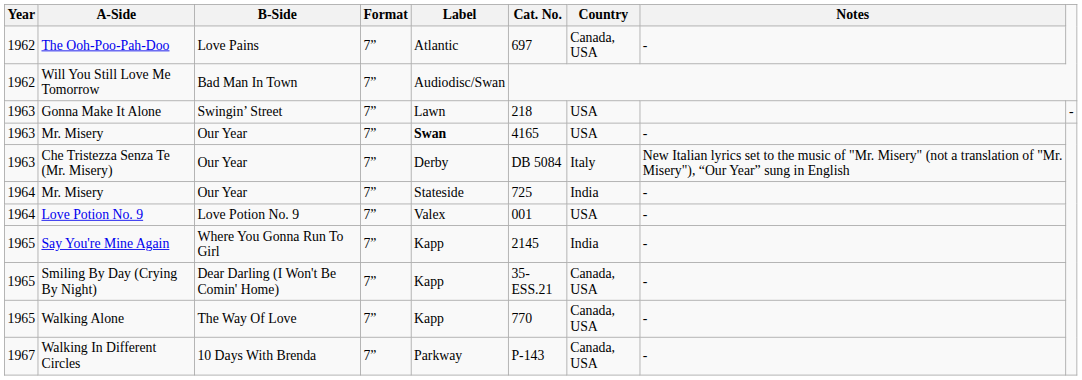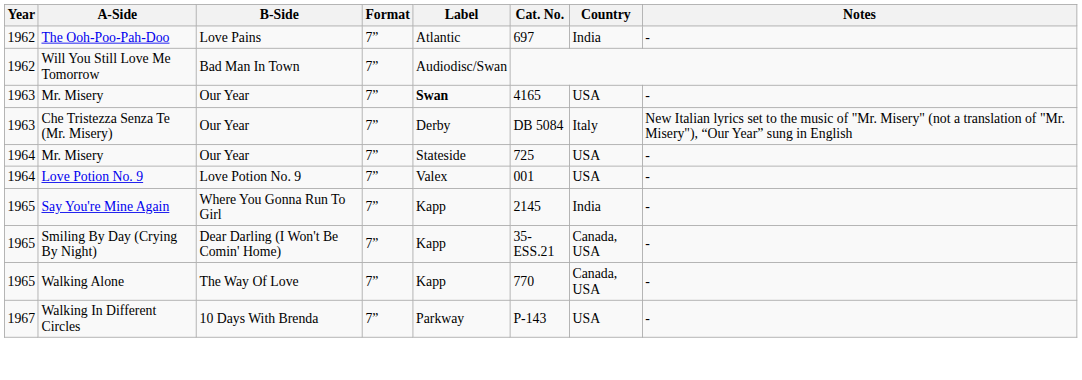 <table class="wikitable" style="text-align:left">
 <tr>
 <th>Year</th>
 <th>A-Side</th>
 <th>B-Side</th>
 <th>Format</th>
 <th>Label</th>
 <th>Cat. No.</th>
 <th>Country</th>
 <th>Notes</th>
 </tr>
 <tr>
 <td>1962</td>
 <td><a href='#'>The Ooh-Poo-Pah-Doo</a></td>
 <td>Love Pains</td>
 <td>7”</td>
 <td>Atlantic</td>
 <td>697</td>
-<td>Canada, USA</td>
+<td>India</td>
 <td>-</td>
 </tr>
 <tr>
 <td>1962</td>
 <td>Will You Still Love Me Tomorrow</td>
 <td>Bad Man In Town</td>
 <td>7”</td>
 <td>Audiodisc/Swan</td>
-</tr>
-<tr>
-<td>1963</td>
-<td>Gonna Make It Alone</td>
-<td>Swingin’ Street</td>
-<td>7”</td>
-<td>Lawn</td>
-<td>218</td>
-<td>USA</td>
-<td></td>
-<td>-</td>
 </tr>
 <tr>
 <td>1963</td>
 <td>Mr. Misery</td>
 <td>Our Year</td>
 <td>7”</td>
 <td><strong>Swan</strong></td>
 <td>4165</td>
 <td>USA</td>
 <td>-</td>
 </tr>
 <tr>
 <td>1963</td>
 <td>Che Tristezza Senza Te (Mr. Misery)</td>
 <td>Our Year</td>
 <td>7”</td>
 <td>Derby</td>
 <td>DB 5084</td>
 <td>Italy</td>
 <td>New Italian lyrics set to the music of "Mr. Misery" (not a translation of "Mr. Misery"), “Our Year” sung in English</td>
 </tr>
 <tr>
 <td>1964</td>
 <td>Mr. Misery</td>
 <td>Our Year</td>
 <td>7”</td>
 <td>Stateside</td>
 <td>725</td>
-<td>India</td>
+<td>USA</td>
 <td>-</td>
 </tr>
 <tr>
 <td>1964</td>
 <td><a href='#'>Love Potion No. 9</a></td>
 <td>Love Potion No. 9</td>
 <td>7”</td>
 <td>Valex</td>
 <td>001</td>
 <td>USA</td>
 <td>-</td>
 </tr>
 <tr>
 <td>1965</td>
 <td><a href='#'>Say You're Mine Again</a></td>
 <td>Where You Gonna Run To Girl</td>
 <td>7”</td>
 <td>Kapp</td>
 <td>2145</td>
 <td>India</td>
 <td>-</td>
 </tr>
 <tr>
 <td>1965</td>
 <td>Smiling By Day (Crying By Night)</td>
 <td>Dear Darling (I Won't Be Comin' Home)</td>
 <td>7”</td>
 <td>Kapp</td>
 <td>35-ESS.21</td>
 <td>Canada, USA</td>
 <td>-</td>
 </tr>
 <tr>
 <td>1965</td>
 <td>Walking Alone</td>
 <td>The Way Of Love</td>
 <td>7”</td>
 <td>Kapp</td>
 <td>770</td>
 <td>Canada, USA</td>
 <td>-</td>
 </tr>
 <tr>
 <td>1967</td>
 <td>Walking In Different Circles</td>
 <td>10 Days With Brenda</td>
 <td>7”</td>
 <td>Parkway</td>
 <td>P-143</td>
-<td>Canada, USA</td>
+<td>USA</td>
 <td>-</td>
 </tr>
 </table>
